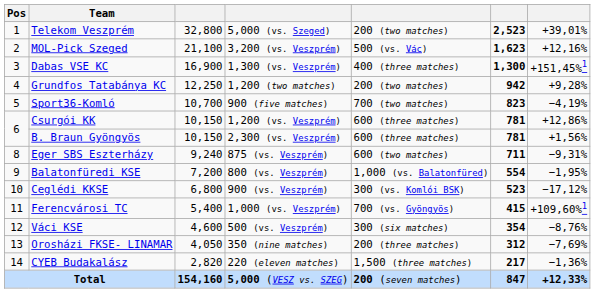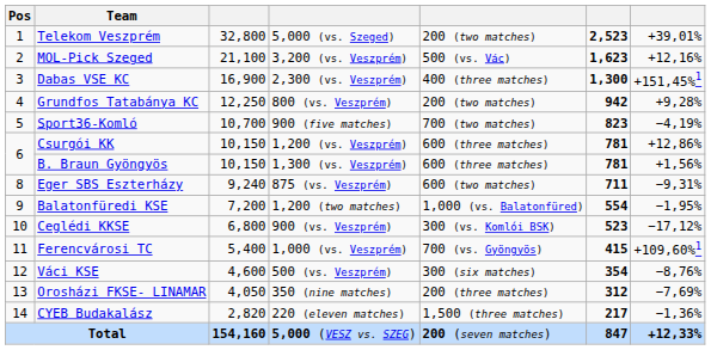 <table class="wikitable" style="text-align:right">
 <tr>
 <th>Pos</th>
 <th>Team</th>
 <th></th>
 <th></th>
 <th></th>
 <th></th>
 <th></th>
 </tr>
 <tr>
 <td align="center">1</td>
 <td align="left"><a href='#'>Telekom Veszprém</a></td>
 <td> 32,800</td>
 <td align="left">5,000 <small>(vs. <a href='#'>Szeged</a>)</small></td>
 <td align="left">200 <small>(<em>two matches</em>)</small></td>
 <td><strong>2,523</strong></td>
 <td>+39,01%</td>
 </tr>
 <tr>
 <td align="center">2</td>
 <td align="left"><a href='#'>MOL-Pick Szeged</a></td>
 <td> 21,100</td>
 <td align="left">3,200 <small>(vs. <a href='#'>Veszprém</a>)</small></td>
 <td align="left">500 <small>(vs. <a href='#'>Vác</a>)</small></td>
 <td><strong>1,623</strong></td>
 <td>+12,16%</td>
 </tr>
 <tr>
 <td align="center">3</td>
 <td align="left"><a href='#'>Dabas VSE KC</a></td>
 <td> 16,900</td>
-<td align="left">1,300 <small>(vs. <a href='#'>Veszprém</a>)</small></td>
+<td align="left">2,300 <small>(vs. <a href='#'>Veszprém</a>)</small></td>
 <td align="left">400 <small>(<em>three matches</em>)</small></td>
 <td><strong>1,300</strong></td>
 <td>+151,45%<a href='#'><sup>1</sup></a></td>
 </tr>
 <tr>
 <td align="center">4</td>
 <td align="left"><a href='#'>Grundfos Tatabánya KC</a></td>
 <td> 12,250</td>
-<td align="left">1,200 <small>(<em>two matches</em>)</small></td>
+<td align="left">800 <small>(vs. <a href='#'>Veszprém</a>)</small></td>
 <td align="left">200 <small>(<em>two matches</em>)</small></td>
 <td><strong>942</strong></td>
 <td>+9,28%</td>
 </tr>
 <tr>
 <td align="center">5</td>
 <td align="left"><a href='#'>Sport36-Komló</a></td>
 <td> 10,700</td>
 <td align="left">900 <small>(<em>five matches</em>)</small></td>
 <td align="left">700 <small>(<em>two matches</em>)</small></td>
 <td><strong>823</strong></td>
 <td>−4,19%</td>
 </tr>
 <tr>
 <td rowspan="2" align="center">6</td>
 <td align="left"><a href='#'>Csurgói KK</a></td>
 <td> 10,150</td>
 <td align="left">1,200 <small>(vs. <a href='#'>Veszprém</a>)</small></td>
 <td align="left">600 <small>(<em>three matches</em>)</small></td>
 <td><strong>781</strong></td>
 <td>+12,86%</td>
 </tr>
 <tr>
 <td align="left"><a href='#'>B. Braun Gyöngyös</a></td>
 <td> 10,150</td>
-<td align="left">2,300 <small>(vs. <a href='#'>Veszprém</a>)</small></td>
+<td align="left">1,300 <small>(vs. <a href='#'>Veszprém</a>)</small></td>
 <td align="left">600 <small>(<em>three matches</em>)</small></td>
 <td><strong>781</strong></td>
 <td>+1,56%</td>
 </tr>
 <tr>
 <td align="center">8</td>
 <td align="left"><a href='#'>Eger SBS Eszterházy</a></td>
 <td> 9,240</td>
 <td align="left">875 <small>(vs. <a href='#'>Veszprém</a>)</small></td>
 <td align="left">600 <small>(<em>two matches</em>)</small></td>
 <td><strong>711</strong></td>
 <td>−9,31%</td>
 </tr>
 <tr>
 <td align="center">9</td>
 <td align="left"><a href='#'>Balatonfüredi KSE</a></td>
 <td> 7,200</td>
-<td align="left">800 <small>(vs. <a href='#'>Veszprém</a>)</small></td>
+<td align="left">1,200 <small>(<em>two matches</em>)</small></td>
 <td align="left">1,000 <small>(vs. <a href='#'>Balatonfüred</a>)</small></td>
 <td><strong>554</strong></td>
 <td>−1,95%</td>
 </tr>
 <tr>
 <td align="center">10</td>
 <td align="left"><a href='#'>Ceglédi KKSE</a></td>
 <td> 6,800</td>
 <td align="left">900 <small>(vs. <a href='#'>Veszprém</a>)</small></td>
 <td align="left">300 <small>(vs. <a href='#'>Komlói BSK</a>)</small></td>
 <td><strong>523</strong></td>
 <td>−17,12%</td>
 </tr>
 <tr>
 <td align="center">11</td>
 <td align="left"><a href='#'>Ferencvárosi TC</a></td>
 <td> 5,400</td>
 <td align="left">1,000 <small>(vs. <a href='#'>Veszprém</a>)</small></td>
 <td align="left">700 <small>(vs. <a href='#'>Gyöngyös</a>)</small></td>
 <td><strong>415</strong></td>
 <td>+109,60%<a href='#'><sup>1</sup></a></td>
 </tr>
 <tr>
 <td align="center">12</td>
 <td align="left"><a href='#'>Váci KSE</a></td>
 <td> 4,600</td>
 <td align="left">500 <small>(vs. <a href='#'>Veszprém</a>)</small></td>
 <td align="left">300 <small>(<em>six matches</em>)</small></td>
 <td><strong>354</strong></td>
 <td>−8,76%</td>
 </tr>
 <tr>
 <td align="center">13</td>
 <td align="left"><a href='#'>Orosházi FKSE- LINAMAR</a></td>
 <td> 4,050</td>
 <td align="left">350 <small>(<em>nine matches</em>)</small></td>
 <td align="left">200 <small>(<em>three matches</em>)</small></td>
 <td><strong>312</strong></td>
 <td>−7,69%</td>
 </tr>
 <tr>
 <td align="center">14</td>
 <td align="left"><a href='#'>CYEB Budakalász</a></td>
 <td> 2,820</td>
 <td align="left">220 <small>(<em>eleven matches</em>)</small></td>
 <td align="left">1,500 <small>(<em>three matches</em>)</small></td>
 <td><strong>217</strong></td>
 <td>−1,36%</td>
 </tr>
 <tr bgcolor=#c1ddfd>
 <td align=center colspan="2"><strong>Total</strong></td>
 <td><strong>154,160</strong></td>
 <td align="left"><strong>5,000</strong> (<small><em><a href='#'>VESZ</a> vs. <a href='#'>SZEG</a></em></small>)</td>
 <td align="left"><strong>200</strong> (<small><em>seven matches</em></small>)</td>
 <td><strong>847</strong></td>
 <td><strong>+12,33%</strong></td>
 </tr>
 </table>
